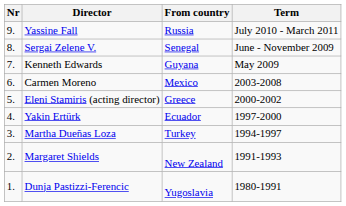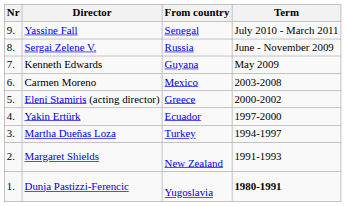 <table class="wikitable">
 <tr>
 <th>Nr</th>
 <th>Director</th>
 <th>From country</th>
 <th>Term</th>
 </tr>
 <tr>
 <td>9.</td>
 <td><a href='#'>Yassine Fall</a></td>
-<td> <a href='#'>Russia</a></td>
+<td> <a href='#'>Senegal</a></td>
 <td>July 2010 - March 2011</td>
 </tr>
 <tr>
 <td>8.</td>
 <td><a href='#'>Sergai Zelene V.</a></td>
-<td> <a href='#'>Senegal</a></td>
+<td> <a href='#'>Russia</a></td>
 <td>June - November 2009</td>
 </tr>
 <tr>
 <td>7.</td>
 <td>Kenneth Edwards</td>
 <td> <a href='#'>Guyana</a></td>
 <td>May 2009</td>
 </tr>
 <tr>
 <td>6.</td>
 <td>Carmen Moreno</td>
 <td> <a href='#'>Mexico</a></td>
 <td>2003-2008</td>
 </tr>
 <tr>
 <td>5.</td>
 <td><a href='#'>Eleni Stamiris</a> (acting director)</td>
 <td> <a href='#'>Greece</a></td>
 <td>2000-2002</td>
 </tr>
 <tr>
 <td>4.</td>
 <td><a href='#'>Yakin Ertürk</a></td>
 <td> <a href='#'>Ecuador</a></td>
 <td>1997-2000</td>
 </tr>
 <tr>
 <td>3.</td>
 <td><a href='#'>Martha Dueñas Loza</a></td>
 <td> <a href='#'>Turkey</a></td>
 <td>1994-1997</td>
 </tr>
 <tr>
 <td>2.</td>
 <td><a href='#'>Margaret Shields</a></td>
 <td><br><a href='#'>New Zealand</a></td>
 <td>1991-1993</td>
 </tr>
 <tr>
 <td>1.</td>
 <td><a href='#'>Dunja Pastizzi-Ferencic</a></td>
 <td><br><a href='#'>Yugoslavia</a></td>
-<td>1980-1991</td>
+<td><strong>1980-1991</strong></td>
 </tr>
 </table>
